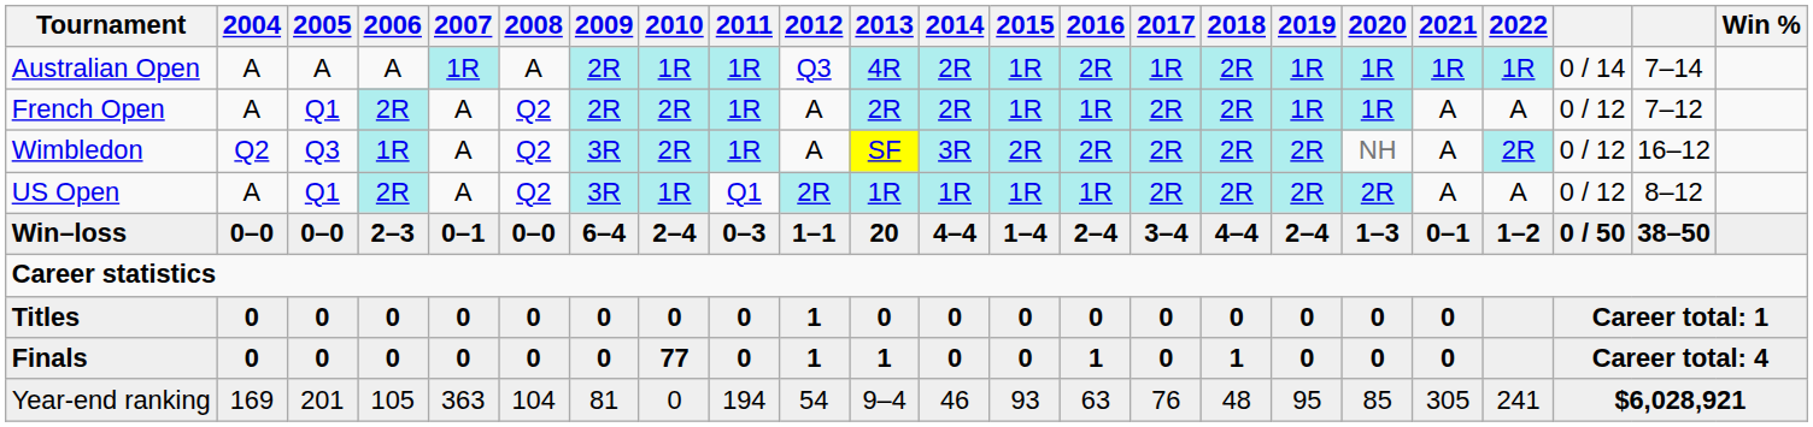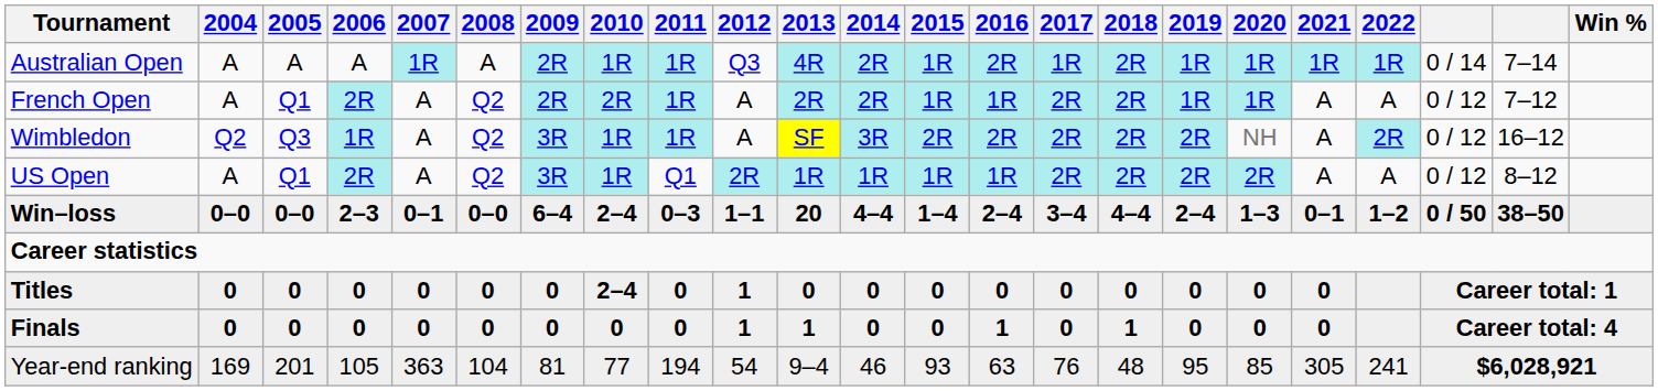 <table class=wikitable style=text-align:center>
 <tr>
 <th>Tournament</th>
 <th><a href='#'>2004</a></th>
 <th><a href='#'>2005</a></th>
 <th><a href='#'>2006</a></th>
 <th><a href='#'>2007</a></th>
 <th><a href='#'>2008</a></th>
 <th><a href='#'>2009</a></th>
 <th><a href='#'>2010</a></th>
 <th><a href='#'>2011</a></th>
 <th><a href='#'>2012</a></th>
 <th><a href='#'>2013</a></th>
 <th><a href='#'>2014</a></th>
 <th><a href='#'>2015</a></th>
 <th><a href='#'>2016</a></th>
 <th><a href='#'>2017</a></th>
 <th><a href='#'>2018</a></th>
 <th><a href='#'>2019</a></th>
 <th><a href='#'>2020</a></th>
 <th><a href='#'>2021</a></th>
 <th><a href='#'>2022</a></th>
 <th></th>
 <th></th>
 <th>Win %</th>
 </tr>
 <tr>
 <td align=left><a href='#'>Australian Open</a></td>
 <td>A</td>
 <td>A</td>
 <td>A</td>
 <td bgcolor=afeeee><a href='#'>1R</a></td>
 <td>A</td>
 <td bgcolor=afeeee><a href='#'>2R</a></td>
 <td bgcolor=afeeee><a href='#'>1R</a></td>
 <td bgcolor=afeeee><a href='#'>1R</a></td>
 <td><a href='#'>Q3</a></td>
 <td bgcolor=afeeee><a href='#'>4R</a></td>
 <td bgcolor=afeeee><a href='#'>2R</a></td>
 <td bgcolor=afeeee><a href='#'>1R</a></td>
 <td bgcolor=afeeee><a href='#'>2R</a></td>
 <td bgcolor=afeeee><a href='#'>1R</a></td>
 <td bgcolor=afeeee><a href='#'>2R</a></td>
 <td bgcolor=afeeee><a href='#'>1R</a></td>
 <td bgcolor=afeeee><a href='#'>1R</a></td>
 <td bgcolor=afeeee><a href='#'>1R</a></td>
 <td bgcolor=afeeee><a href='#'>1R</a></td>
 <td>0 / 14</td>
 <td>7–14</td>
 <td></td>
 </tr>
 <tr>
 <td align=left><a href='#'>French Open</a></td>
 <td>A</td>
 <td><a href='#'>Q1</a></td>
 <td bgcolor=afeeee><a href='#'>2R</a></td>
 <td>A</td>
 <td><a href='#'>Q2</a></td>
 <td bgcolor=afeeee><a href='#'>2R</a></td>
 <td bgcolor=afeeee><a href='#'>2R</a></td>
 <td bgcolor=afeeee><a href='#'>1R</a></td>
 <td>A</td>
 <td bgcolor=afeeee><a href='#'>2R</a></td>
 <td bgcolor=afeeee><a href='#'>2R</a></td>
 <td bgcolor=afeeee><a href='#'>1R</a></td>
 <td bgcolor=afeeee><a href='#'>1R</a></td>
 <td bgcolor=afeeee><a href='#'>2R</a></td>
 <td bgcolor=afeeee><a href='#'>2R</a></td>
 <td bgcolor=afeeee><a href='#'>1R</a></td>
 <td bgcolor=afeeee><a href='#'>1R</a></td>
 <td>A</td>
 <td>A</td>
 <td>0 / 12</td>
 <td>7–12</td>
 <td></td>
 </tr>
 <tr>
 <td align=left><a href='#'>Wimbledon</a></td>
 <td><a href='#'>Q2</a></td>
 <td><a href='#'>Q3</a></td>
 <td bgcolor=afeeee><a href='#'>1R</a></td>
 <td>A</td>
 <td><a href='#'>Q2</a></td>
 <td bgcolor=afeeee><a href='#'>3R</a></td>
-<td bgcolor=afeeee><a href='#'>2R</a></td>
+<td bgcolor=afeeee><a href='#'>1R</a></td>
 <td bgcolor=afeeee><a href='#'>1R</a></td>
 <td>A</td>
 <td style=background:yellow><a href='#'>SF</a></td>
 <td bgcolor=afeeee><a href='#'>3R</a></td>
 <td bgcolor=afeeee><a href='#'>2R</a></td>
 <td bgcolor=afeeee><a href='#'>2R</a></td>
 <td bgcolor=afeeee><a href='#'>2R</a></td>
 <td bgcolor=afeeee><a href='#'>2R</a></td>
 <td bgcolor=afeeee><a href='#'>2R</a></td>
 <td style=color:#767676>NH</td>
 <td>A</td>
 <td bgcolor=afeeee><a href='#'>2R</a></td>
 <td>0 / 12</td>
 <td>16–12</td>
 <td></td>
 </tr>
 <tr>
 <td align=left><a href='#'>US Open</a></td>
 <td>A</td>
 <td><a href='#'>Q1</a></td>
 <td bgcolor=afeeee><a href='#'>2R</a></td>
 <td>A</td>
 <td><a href='#'>Q2</a></td>
 <td bgcolor=afeeee><a href='#'>3R</a></td>
 <td bgcolor=afeeee><a href='#'>1R</a></td>
 <td><a href='#'>Q1</a></td>
 <td bgcolor=afeeee><a href='#'>2R</a></td>
 <td bgcolor=afeeee><a href='#'>1R</a></td>
 <td bgcolor=afeeee><a href='#'>1R</a></td>
 <td bgcolor=afeeee><a href='#'>1R</a></td>
 <td bgcolor=afeeee><a href='#'>1R</a></td>
 <td bgcolor=afeeee><a href='#'>2R</a></td>
 <td bgcolor=afeeee><a href='#'>2R</a></td>
 <td bgcolor=afeeee><a href='#'>2R</a></td>
 <td bgcolor=afeeee><a href='#'>2R</a></td>
 <td>A</td>
 <td>A</td>
 <td>0 / 12</td>
 <td>8–12</td>
 <td></td>
 </tr>
 <tr style=font-weight:bold;background:#efefef>
 <td style=text-align:left>Win–loss</td>
 <td>0–0</td>
 <td>0–0</td>
 <td>2–3</td>
 <td>0–1</td>
 <td>0–0</td>
 <td>6–4</td>
 <td>2–4</td>
 <td>0–3</td>
 <td>1–1</td>
 <td>20</td>
 <td>4–4</td>
 <td>1–4</td>
 <td>2–4</td>
 <td>3–4</td>
 <td>4–4</td>
 <td>2–4</td>
 <td>1–3</td>
 <td>0–1</td>
 <td>1–2</td>
 <td>0 / 50</td>
 <td>38–50</td>
 <td></td>
 </tr>
 <tr>
 <td colspan="23" style="text-align:left;"><strong>Career statistics</strong></td>
 </tr>
 <tr style=font-weight:bold;background:#efefef>
 <td align=left>Titles</td>
 <td>0</td>
 <td>0</td>
 <td>0</td>
 <td>0</td>
 <td>0</td>
 <td>0</td>
-<td>0</td>
+<td>2–4</td>
 <td>0</td>
 <td>1</td>
 <td>0</td>
 <td>0</td>
 <td>0</td>
 <td>0</td>
 <td>0</td>
 <td>0</td>
 <td>0</td>
 <td>0</td>
 <td>0</td>
 <td></td>
 <td colspan=3>Career total: 1</td>
 </tr>
 <tr style=font-weight:bold;background:#efefef>
 <td align=left>Finals</td>
 <td>0</td>
 <td>0</td>
 <td>0</td>
 <td>0</td>
 <td>0</td>
 <td>0</td>
-<td>77</td>
+<td>0</td>
 <td>0</td>
 <td>1</td>
 <td>1</td>
 <td>0</td>
 <td>0</td>
 <td>1</td>
 <td>0</td>
 <td>1</td>
 <td>0</td>
 <td>0</td>
 <td>0</td>
 <td></td>
 <td colspan=3>Career total: 4</td>
 </tr>
 <tr style="background:#efefef;">
 <td align=left>Year-end ranking</td>
 <td>169</td>
 <td>201</td>
 <td>105</td>
 <td>363</td>
 <td>104</td>
 <td>81</td>
-<td>0</td>
+<td>77</td>
 <td>194</td>
 <td>54</td>
 <td>9–4</td>
 <td>46</td>
 <td>93</td>
 <td>63</td>
 <td>76</td>
 <td>48</td>
 <td>95</td>
 <td>85</td>
 <td>305</td>
 <td>241</td>
 <td colspan=3><strong>$6,028,921</strong></td>
 </tr>
 </table>
